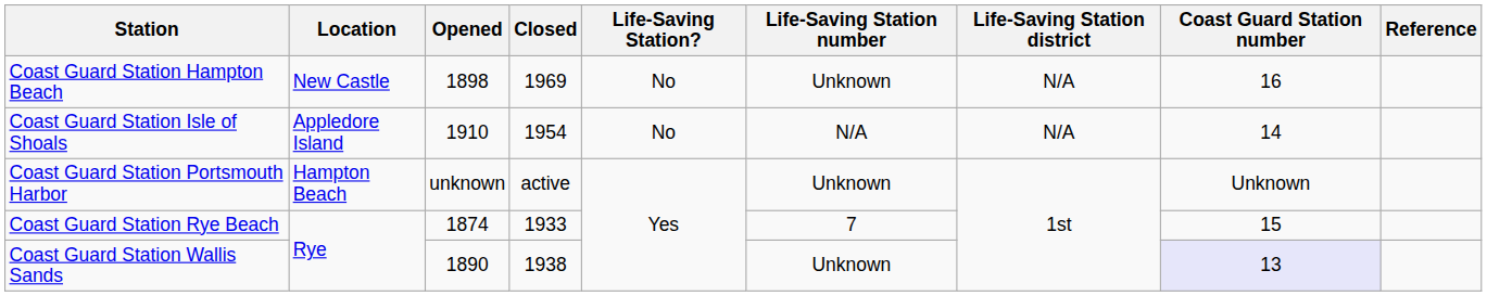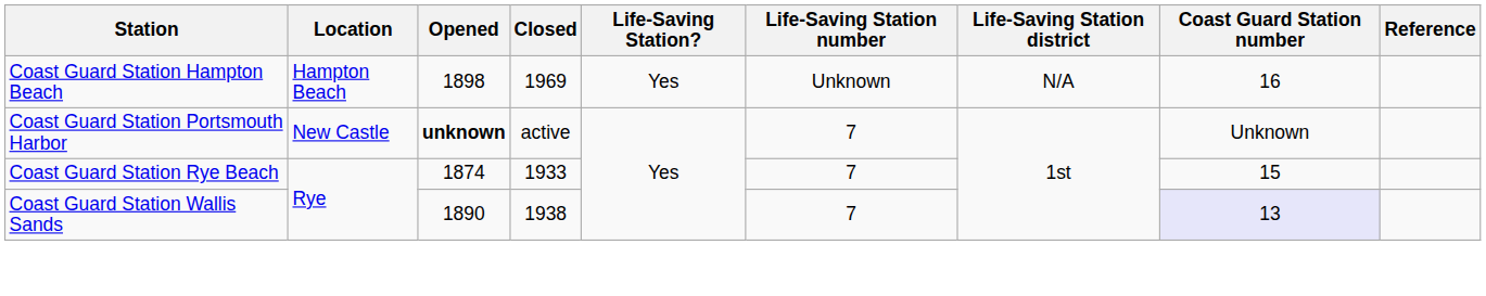 <table class="wikitable sortable" style="text-align:left;">
 <tr>
 <th>Station</th>
 <th>Location</th>
 <th>Opened</th>
 <th>Closed</th>
 <th>Life-Saving Station?</th>
 <th>Life-Saving Station number</th>
 <th>Life-Saving Station district</th>
 <th>Coast Guard Station number</th>
 <th>Reference</th>
 </tr>
 <tr>
 <td><a href='#'>Coast Guard Station Hampton Beach</a></td>
-<td><a href='#'>New Castle</a></td>
+<td><a href='#'>Hampton Beach</a></td>
 <td align="center">1898</td>
 <td align="center">1969</td>
-<td align="center">No</td>
+<td align="center">Yes</td>
 <td align="center">Unknown</td>
 <td align="center">N/A</td>
 <td align="center">16</td>
 <td align="center"></td>
 </tr>
 <tr>
-<td><a href='#'>Coast Guard Station Isle of Shoals</a></td>
-<td><a href='#'>Appledore Island</a></td>
-<td align="center">1910</td>
-<td align="center">1954</td>
-<td align="center">No</td>
-<td align="center">N/A</td>
-<td align="center">N/A</td>
-<td align="center">14</td>
-<td align="center"></td>
-</tr>
-<tr>
 <td><a href='#'>Coast Guard Station Portsmouth Harbor</a></td>
-<td><a href='#'>Hampton Beach</a></td>
-<td align="center">unknown</td>
+<td><a href='#'>New Castle</a></td>
+<td align="center"><strong>unknown</strong></td>
 <td align="center">active</td>
 <td rowspan="3" align="center">Yes</td>
-<td align="center">Unknown</td>
+<td align="center">7</td>
 <td rowspan="3" align="center">1st</td>
 <td align="center">Unknown</td>
 <td align="center"></td>
 </tr>
 <tr>
 <td><a href='#'>Coast Guard Station Rye Beach</a></td>
 <td rowspan="2"><a href='#'>Rye</a></td>
 <td align="center">1874</td>
 <td align="center">1933</td>
 <td align="center">7</td>
 <td align="center">15</td>
 <td align="center"></td>
 </tr>
 <tr>
 <td><a href='#'>Coast Guard Station Wallis Sands</a></td>
 <td align="center">1890</td>
 <td align="center">1938</td>
-<td align="center">Unknown</td>
+<td align="center">7</td>
 <td align="center" style="background: lavender;">13</td>
 <td align="center"></td>
 </tr>
 </table>
